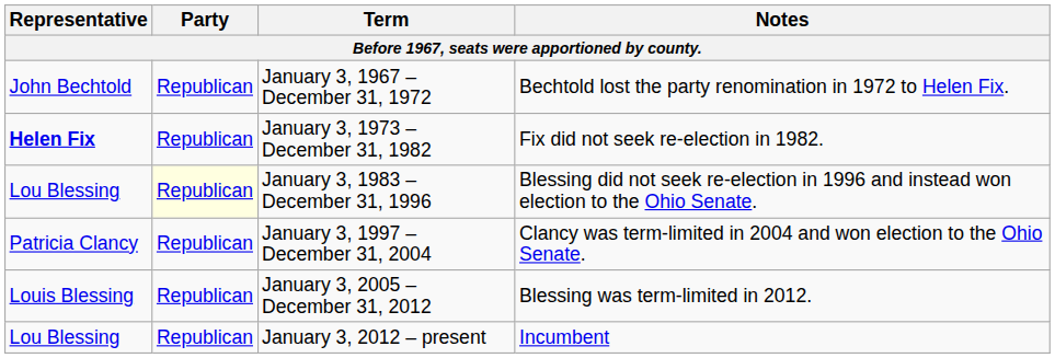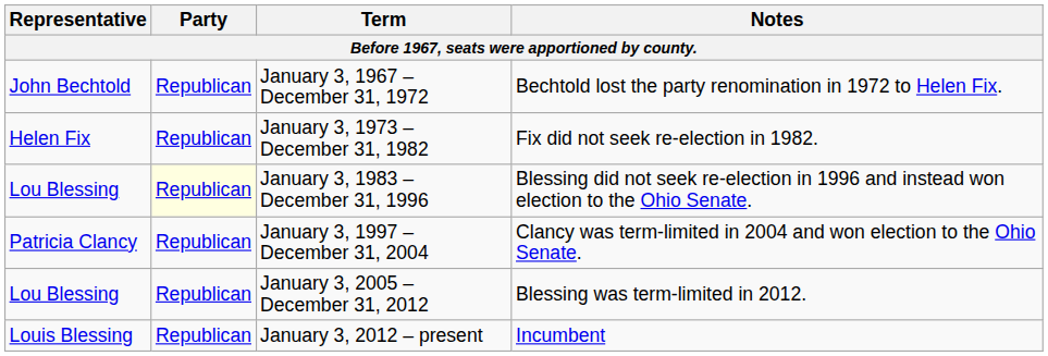 <table class=wikitable>
 <tr valign=bottom>
 <th>Representative</th>
 <th>Party</th>
 <th>Term</th>
 <th>Notes</th>
 </tr>
 <tr>
 <th colspan=5 style="font-size: 80%;"><em>Before 1967, seats were apportioned by county.</em></th>
 </tr>
 <tr>
 <td><a href='#'>John Bechtold</a></td>
 <td><a href='#'>Republican</a></td>
 <td>January 3, 1967 – December 31, 1972</td>
 <td>Bechtold lost the party renomination in 1972 to <a href='#'>Helen Fix</a>.</td>
 </tr>
 <tr>
-<td><strong><a href='#'>Helen Fix</a></strong></td>
+<td><a href='#'>Helen Fix</a></td>
 <td><a href='#'>Republican</a></td>
 <td>January 3, 1973 – December 31, 1982</td>
 <td>Fix did not seek re-election in 1982.</td>
 </tr>
 <tr>
 <td><a href='#'>Lou Blessing</a></td>
 <td style="background: lightyellow;"><a href='#'>Republican</a></td>
 <td>January 3, 1983 – December 31, 1996</td>
 <td>Blessing did not seek re-election in 1996 and instead won election to the <a href='#'>Ohio Senate</a>.</td>
 </tr>
 <tr>
 <td><a href='#'>Patricia Clancy</a></td>
 <td><a href='#'>Republican</a></td>
 <td>January 3, 1997 – December 31, 2004</td>
 <td>Clancy was term-limited in 2004 and won election to the <a href='#'>Ohio Senate</a>.</td>
 </tr>
 <tr>
-<td><a href='#'>Louis Blessing</a></td>
+<td><a href='#'>Lou Blessing</a></td>
 <td><a href='#'>Republican</a></td>
 <td>January 3, 2005 – December 31, 2012</td>
 <td>Blessing was term-limited in 2012.</td>
 </tr>
 <tr>
-<td><a href='#'>Lou Blessing</a></td>
+<td><a href='#'>Louis Blessing</a></td>
 <td><a href='#'>Republican</a></td>
 <td>January 3, 2012 – present</td>
 <td><a href='#'>Incumbent</a></td>
 </tr>
 </table>
